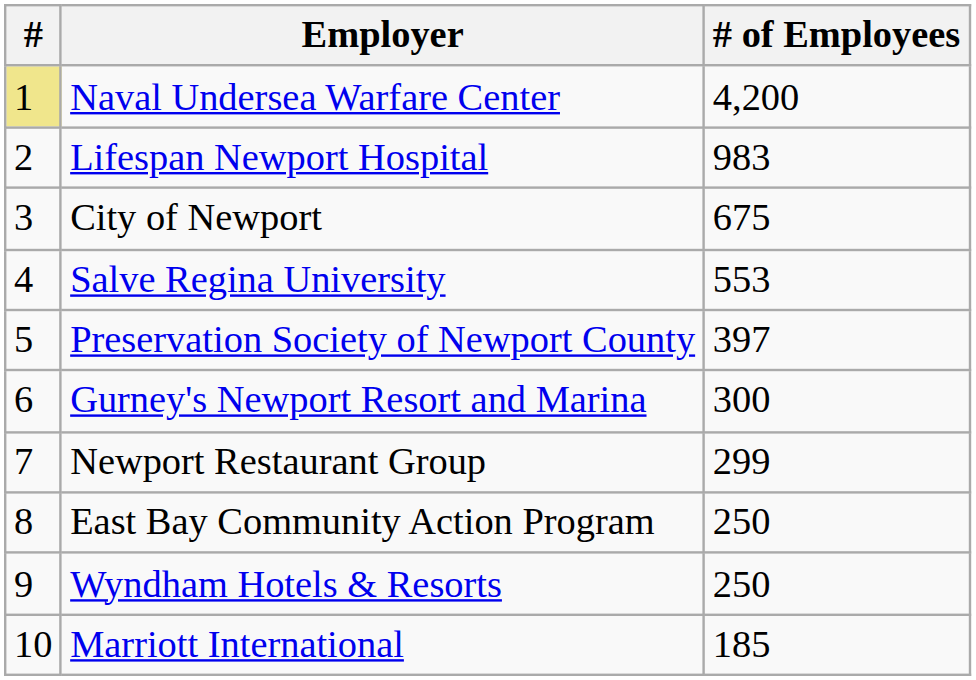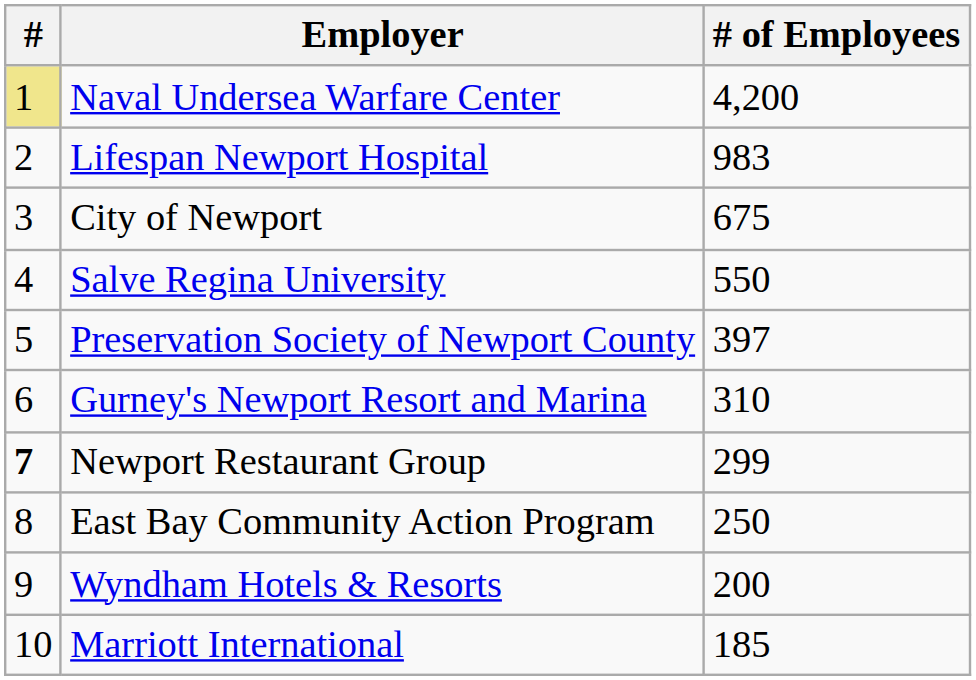 <table class="wikitable">
 <tr>
 <th>#</th>
 <th>Employer</th>
 <th># of Employees</th>
 </tr>
 <tr>
 <td style="background: khaki;">1</td>
 <td><a href='#'>Naval Undersea Warfare Center</a></td>
 <td>4,200</td>
 </tr>
 <tr>
 <td>2</td>
 <td><a href='#'>Lifespan Newport Hospital</a></td>
 <td>983</td>
 </tr>
 <tr>
 <td>3</td>
 <td>City of Newport</td>
 <td>675</td>
 </tr>
 <tr>
 <td>4</td>
 <td><a href='#'>Salve Regina University</a></td>
-<td>553</td>
+<td>550</td>
 </tr>
 <tr>
 <td>5</td>
 <td><a href='#'>Preservation Society of Newport County</a></td>
 <td>397</td>
 </tr>
 <tr>
 <td>6</td>
 <td><a href='#'>Gurney's Newport Resort and Marina</a></td>
-<td>300</td>
+<td>310</td>
 </tr>
 <tr>
-<td>7</td>
+<td><strong>7</strong></td>
 <td>Newport Restaurant Group</td>
 <td>299</td>
 </tr>
 <tr>
 <td>8</td>
 <td>East Bay Community Action Program</td>
 <td>250</td>
 </tr>
 <tr>
 <td>9</td>
 <td><a href='#'>Wyndham Hotels & Resorts</a></td>
-<td>250</td>
+<td>200</td>
 </tr>
 <tr>
 <td>10</td>
 <td><a href='#'>Marriott International</a></td>
 <td>185</td>
 </tr>
 </table>
